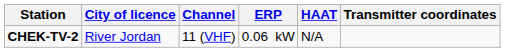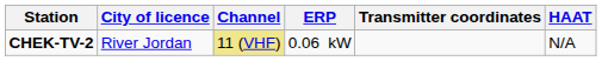 <table class="wikitable">
 <tr>
 <th>Station</th>
 <th><a href='#'>City of licence</a></th>
 <th><a href='#'>Channel</a></th>
 <th><a href='#'>ERP</a></th>
+<th>Transmitter coordinates</th>
 <th><a href='#'>HAAT</a></th>
-<th>Transmitter coordinates</th>
 </tr>
 <tr style="vertical-align: top; text-align: left;">
 <td><strong>CHEK-TV-2</strong></td>
 <td><a href='#'>River Jordan</a></td>
-<td>11 (<a href='#'>VHF</a>)</td>
+<td style="background: khaki;">11 (<a href='#'>VHF</a>)</td>
 <td>0.06  kW</td>
+<td></td>
 <td>N/A</td>
-<td></td>
 </tr>
 </table>
